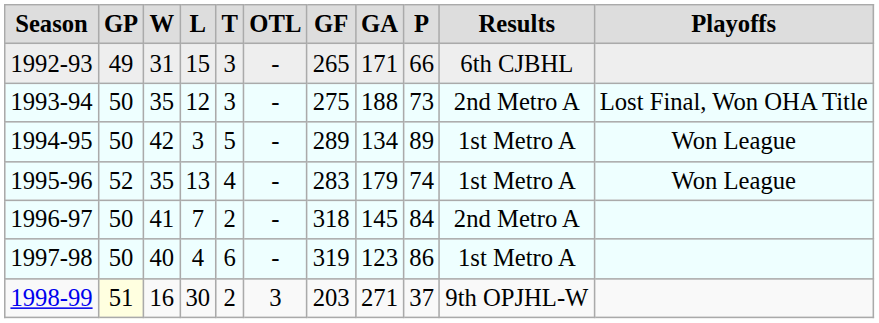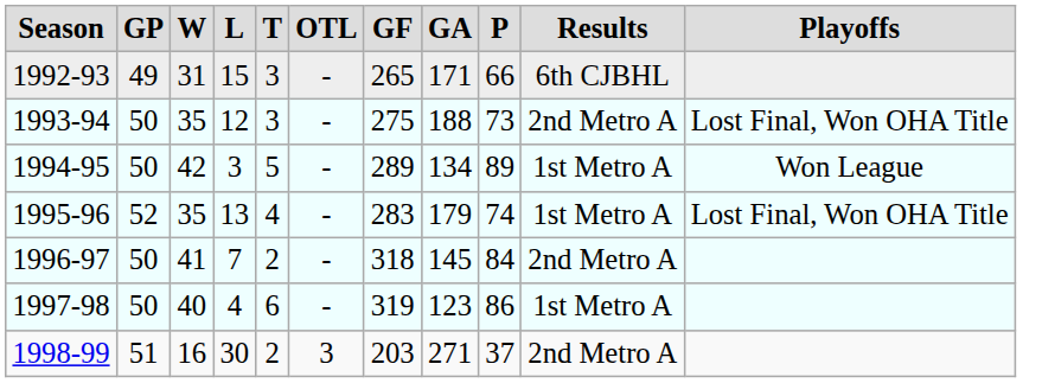 <table class="wikitable">
 <tr align="center"  bgcolor="#dddddd">
 <td><strong>Season</strong></td>
 <td><strong>GP</strong></td>
 <td><strong>W</strong></td>
 <td><strong>L</strong></td>
 <td><strong>T</strong></td>
 <td><strong>OTL</strong></td>
 <td><strong>GF</strong></td>
 <td><strong>GA</strong></td>
 <td><strong>P</strong></td>
 <td><strong>Results</strong></td>
 <td><strong>Playoffs</strong></td>
 </tr>
 <tr align="center" bgcolor="#eeeeee">
 <td>1992-93</td>
 <td>49</td>
 <td>31</td>
 <td>15</td>
 <td>3</td>
 <td>-</td>
 <td>265</td>
 <td>171</td>
 <td>66</td>
 <td>6th CJBHL</td>
 <td></td>
 </tr>
 <tr align="center" bgcolor="#EEFFFF">
 <td>1993-94</td>
 <td>50</td>
 <td>35</td>
 <td>12</td>
 <td>3</td>
 <td>-</td>
 <td>275</td>
 <td>188</td>
 <td>73</td>
 <td>2nd Metro A</td>
 <td>Lost Final, Won OHA Title</td>
 </tr>
 <tr align="center" bgcolor="#EEFFFF">
 <td>1994-95</td>
 <td>50</td>
 <td>42</td>
 <td>3</td>
 <td>5</td>
 <td>-</td>
 <td>289</td>
 <td>134</td>
 <td>89</td>
 <td>1st Metro A</td>
 <td>Won League</td>
 </tr>
 <tr align="center" bgcolor="#EEFFFF">
 <td>1995-96</td>
 <td>52</td>
 <td>35</td>
 <td>13</td>
 <td>4</td>
 <td>-</td>
 <td>283</td>
 <td>179</td>
 <td>74</td>
 <td>1st Metro A</td>
-<td>Won League</td>
+<td>Lost Final, Won OHA Title</td>
 </tr>
 <tr align="center" bgcolor="#EEFFFF">
 <td>1996-97</td>
 <td>50</td>
 <td>41</td>
 <td>7</td>
 <td>2</td>
 <td>-</td>
 <td>318</td>
 <td>145</td>
 <td>84</td>
 <td>2nd Metro A</td>
 <td></td>
 </tr>
 <tr align="center" bgcolor="#EEFFFF">
 <td>1997-98</td>
 <td>50</td>
 <td>40</td>
 <td>4</td>
 <td>6</td>
 <td>-</td>
 <td>319</td>
 <td>123</td>
 <td>86</td>
 <td>1st Metro A</td>
 <td></td>
 </tr>
 <tr align="center">
 <td><a href='#'>1998-99</a></td>
-<td style="background: lightyellow;">51</td>
+<td>51</td>
 <td>16</td>
 <td>30</td>
 <td>2</td>
 <td>3</td>
 <td>203</td>
 <td>271</td>
 <td>37</td>
-<td>9th OPJHL-W</td>
+<td>2nd Metro A</td>
 <td></td>
 </tr>
 </table>
